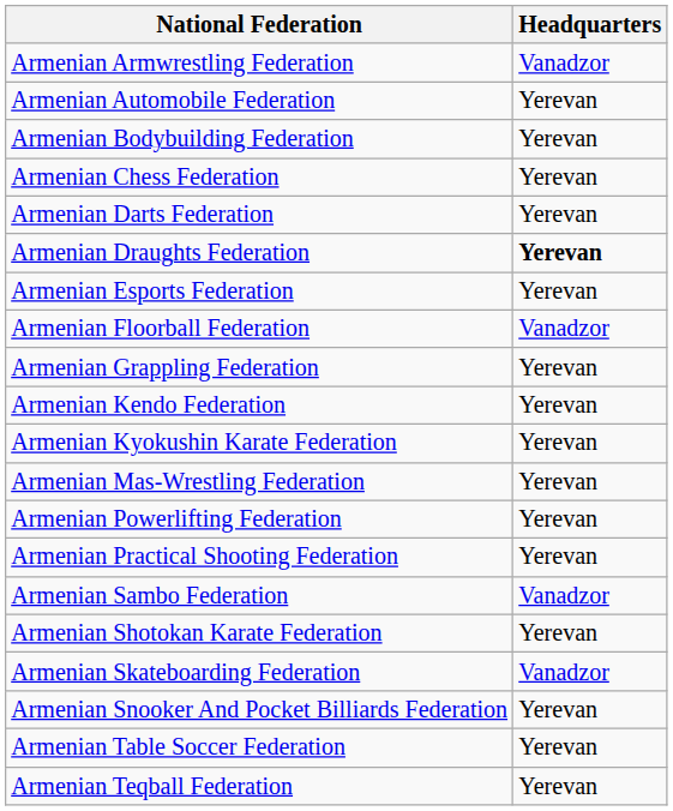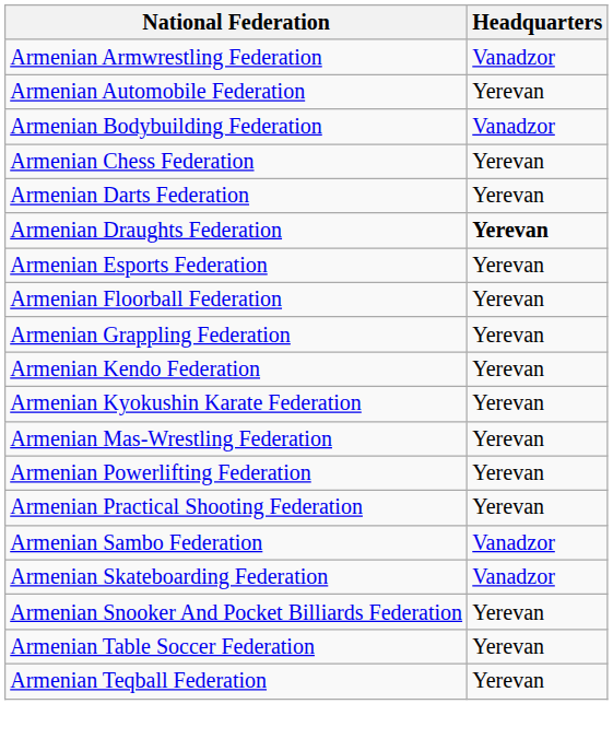 <table class="wikitable sortable">
 <tr>
 <th>National Federation</th>
 <th>Headquarters</th>
 </tr>
 <tr>
 <td><a href='#'>Armenian Armwrestling Federation</a></td>
 <td><a href='#'>Vanadzor</a></td>
 </tr>
 <tr>
 <td><a href='#'>Armenian Automobile Federation</a></td>
 <td>Yerevan</td>
 </tr>
 <tr>
 <td><a href='#'>Armenian Bodybuilding Federation</a></td>
-<td>Yerevan</td>
+<td><a href='#'>Vanadzor</a></td>
 </tr>
 <tr>
 <td><a href='#'>Armenian Chess Federation</a></td>
 <td>Yerevan</td>
 </tr>
 <tr>
 <td><a href='#'>Armenian Darts Federation</a></td>
 <td>Yerevan</td>
 </tr>
 <tr>
 <td><a href='#'>Armenian Draughts Federation</a></td>
 <td><strong>Yerevan</strong></td>
 </tr>
 <tr>
 <td><a href='#'>Armenian Esports Federation</a></td>
 <td>Yerevan</td>
 </tr>
 <tr>
 <td><a href='#'>Armenian Floorball Federation</a></td>
-<td><a href='#'>Vanadzor</a></td>
+<td>Yerevan</td>
 </tr>
 <tr>
 <td><a href='#'>Armenian Grappling Federation</a></td>
 <td>Yerevan</td>
 </tr>
 <tr>
 <td><a href='#'>Armenian Kendo Federation</a></td>
 <td>Yerevan</td>
 </tr>
 <tr>
 <td><a href='#'>Armenian Kyokushin Karate Federation</a></td>
 <td>Yerevan</td>
 </tr>
 <tr>
 <td><a href='#'>Armenian Mas-Wrestling Federation</a></td>
 <td>Yerevan</td>
 </tr>
 <tr>
 <td><a href='#'>Armenian Powerlifting Federation</a></td>
 <td>Yerevan</td>
 </tr>
 <tr>
 <td><a href='#'>Armenian Practical Shooting Federation</a></td>
 <td>Yerevan</td>
 </tr>
 <tr>
 <td><a href='#'>Armenian Sambo Federation</a></td>
 <td><a href='#'>Vanadzor</a></td>
 </tr>
 <tr>
-<td><a href='#'>Armenian Shotokan Karate Federation</a></td>
-<td>Yerevan</td>
-</tr>
-<tr>
 <td><a href='#'>Armenian Skateboarding Federation</a></td>
 <td><a href='#'>Vanadzor</a></td>
 </tr>
 <tr>
 <td><a href='#'>Armenian Snooker And Pocket Billiards Federation</a></td>
 <td>Yerevan</td>
 </tr>
 <tr>
 <td><a href='#'>Armenian Table Soccer Federation</a></td>
 <td>Yerevan</td>
 </tr>
 <tr>
 <td><a href='#'>Armenian Teqball Federation</a></td>
 <td>Yerevan</td>
 </tr>
 </table>
